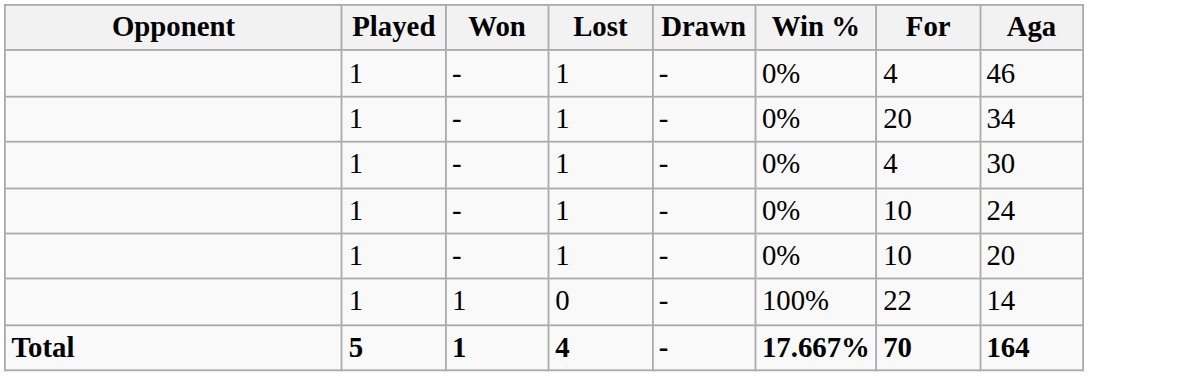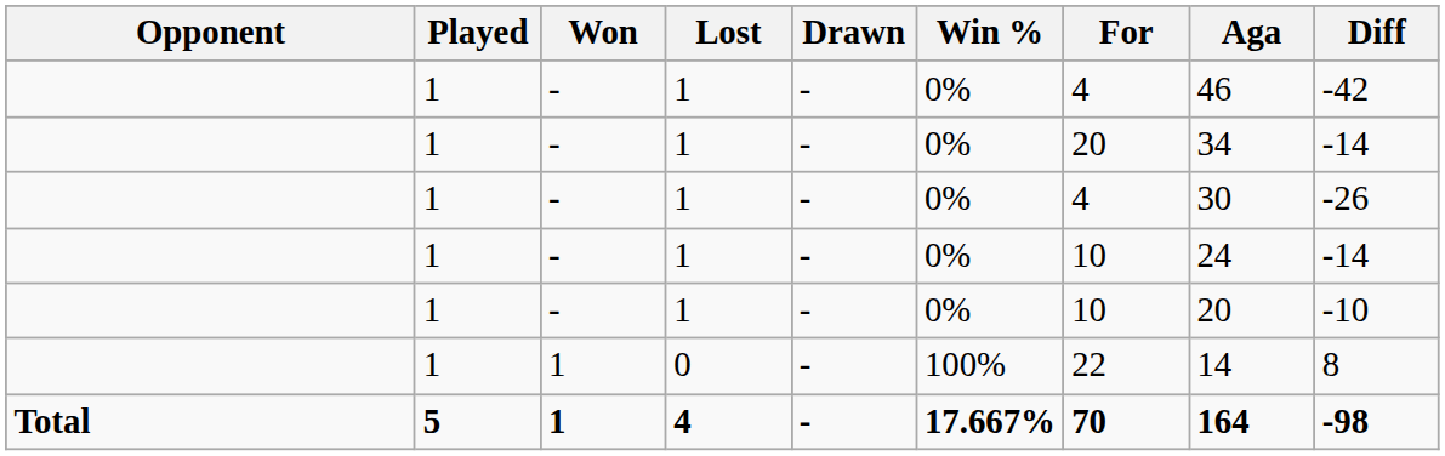 <table class="wikitable sortable" style="font-size:100%">
 <tr>
 <th style="width:180px;">Opponent</th>
 <th style="width:50px;">Played</th>
 <th style="width:50px;">Won</th>
 <th style="width:50px;">Lost</th>
 <th style="width:50px;">Drawn</th>
 <th style="width:50px;">Win %</th>
 <th style="width:50px;">For</th>
 <th style="width:50px;">Aga</th>
+<th style="width:50px;">Diff</th>
 </tr>
 <tr>
 <td style="text-align:left;"></td>
 <td>1</td>
 <td>-</td>
 <td>1</td>
 <td>-</td>
 <td>0%</td>
 <td>4</td>
 <td>46</td>
+<td>-42</td>
 </tr>
 <tr>
 <td style="text-align:left;"></td>
 <td>1</td>
 <td>-</td>
 <td>1</td>
 <td>-</td>
 <td>0%</td>
 <td>20</td>
 <td>34</td>
+<td>-14</td>
 </tr>
 <tr>
 <td style="text-align:left;"></td>
 <td>1</td>
 <td>-</td>
 <td>1</td>
 <td>-</td>
 <td>0%</td>
 <td>4</td>
 <td>30</td>
+<td>-26</td>
 </tr>
 <tr>
 <td style="text-align:left;"></td>
 <td>1</td>
 <td>-</td>
 <td>1</td>
 <td>-</td>
 <td>0%</td>
 <td>10</td>
 <td>24</td>
+<td>-14</td>
 </tr>
 <tr>
 <td style="text-align:left;"></td>
 <td>1</td>
 <td>-</td>
 <td>1</td>
 <td>-</td>
 <td>0%</td>
 <td>10</td>
 <td>20</td>
+<td>-10</td>
 </tr>
 <tr>
 <td style="text-align:left;"></td>
 <td>1</td>
 <td>1</td>
 <td>0</td>
 <td>-</td>
 <td>100%</td>
 <td>22</td>
 <td>14</td>
+<td>8</td>
 </tr>
 <tr>
 <td style="text-align:left;"><strong>Total</strong></td>
 <td><strong>5</strong></td>
 <td><strong>1</strong></td>
 <td><strong>4</strong></td>
 <td><strong>-</strong></td>
 <td><strong>17.667%</strong></td>
 <td><strong>70</strong></td>
 <td><strong>164</strong></td>
+<td><strong>-98</strong></td>
 </tr>
 </table>
